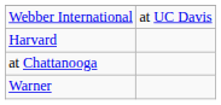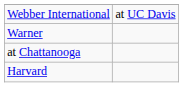 <table class="wikitable">
 <tr>
 </tr>
 <tr>
 <td><a href='#'>Webber International</a></td>
 <td>at <a href='#'>UC Davis</a></td>
 </tr>
 <tr>
-<td><a href='#'>Harvard</a></td>
+<td><a href='#'>Warner</a></td>
 <td></td>
 </tr>
 <tr>
 <td>at <a href='#'>Chattanooga</a></td>
 <td></td>
 </tr>
 <tr>
-<td><a href='#'>Warner</a></td>
+<td><a href='#'>Harvard</a></td>
 <td></td>
 </tr>
 </table>
